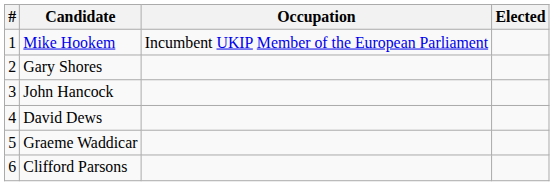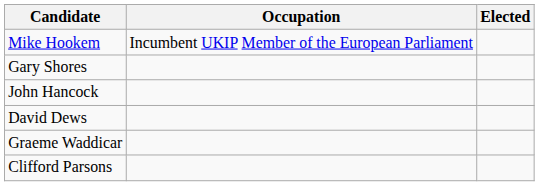 <table class="wikitable">
 <tr>
-<th>#</th>
 <th>Candidate</th>
 <th>Occupation</th>
 <th>Elected</th>
 </tr>
 <tr>
-<td>1</td>
 <td><a href='#'>Mike Hookem</a></td>
 <td>Incumbent <a href='#'>UKIP</a> <a href='#'>Member of the European Parliament</a></td>
 <td></td>
 </tr>
 <tr>
-<td>2</td>
 <td>Gary Shores</td>
 <td></td>
 <td></td>
 </tr>
 <tr>
-<td>3</td>
 <td>John Hancock</td>
 <td></td>
 <td></td>
 </tr>
 <tr>
-<td>4</td>
 <td>David Dews</td>
 <td></td>
 <td></td>
 </tr>
 <tr>
-<td>5</td>
 <td>Graeme Waddicar</td>
 <td></td>
 <td></td>
 </tr>
 <tr>
-<td>6</td>
 <td>Clifford Parsons</td>
 <td></td>
 <td></td>
 </tr>
 </table>
